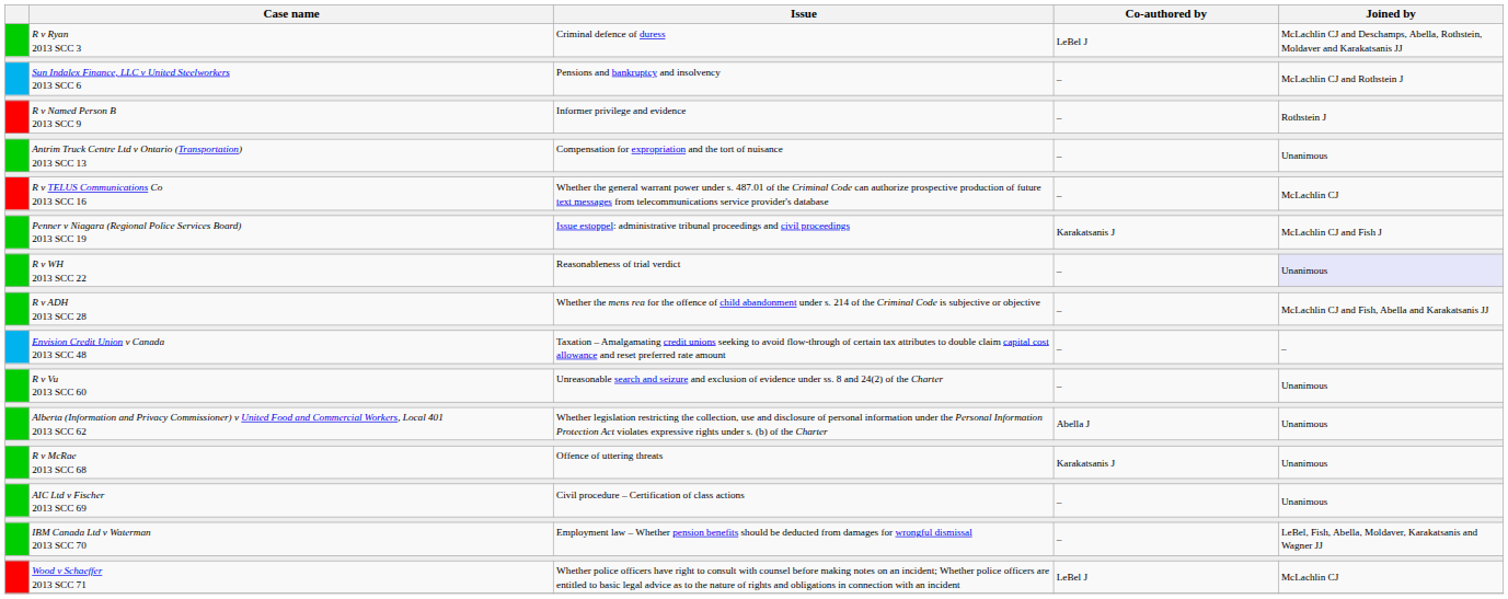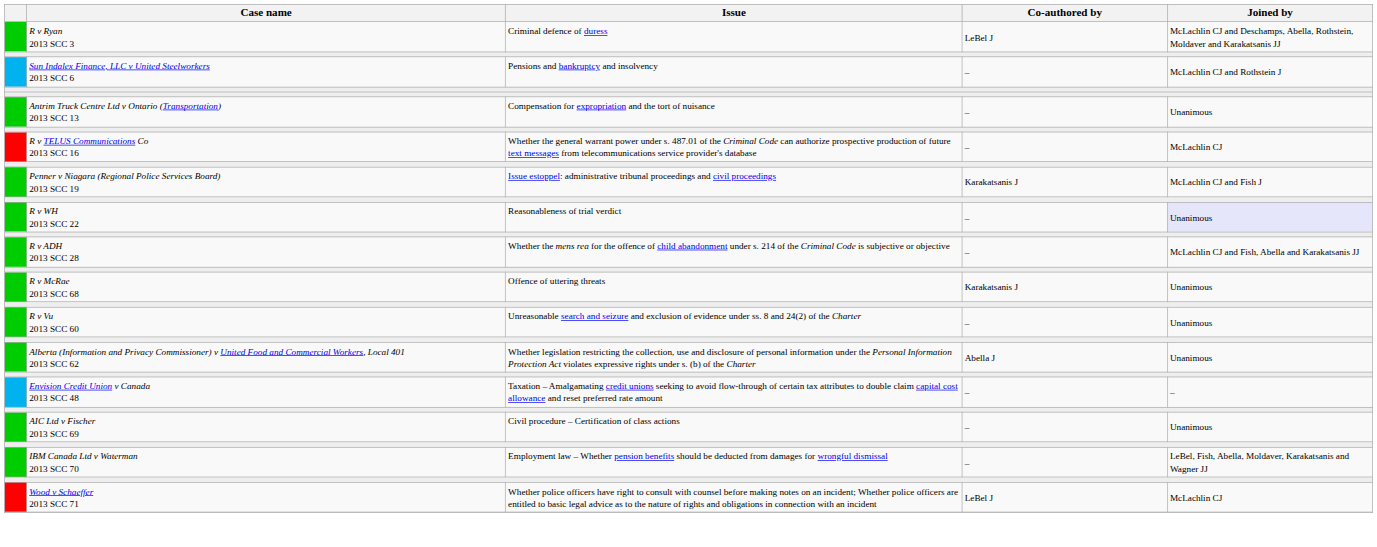 <table class="wikitable" width=100%>
 <tr bgcolor="#CCCCCC">
 <th width=25px></th>
 <th width=35%>Case name</th>
 <th>Issue</th>
 <th width=15%>Co-authored by</th>
 <th width=15%>Joined by</th>
 </tr>
 <tr>
 <td bgcolor="00cd00"></td>
 <td align=left valign=top><small><em>R v Ryan</em><br> 2013 SCC 3 </small></td>
 <td valign=top><small> Criminal defence of <a href='#'>duress</a></small></td>
 <td><small> LeBel J</small></td>
 <td><small>  McLachlin CJ and Deschamps, Abella, Rothstein, Moldaver and Karakatsanis JJ</small></td>
 </tr>
 <tr>
 <td bgcolor=#EEEEEE colspan=5 valign=top><small></small></td>
 </tr>
 <tr>
 <td bgcolor="00B2EE"></td>
 <td align=left valign=top><small><em><a href='#'>Sun Indalex Finance, LLC v United Steelworkers</a></em><br> 2013 SCC 6 </small></td>
 <td valign=top><small>Pensions and <a href='#'>bankruptcy</a> and insolvency</small></td>
 <td><small> –</small></td>
 <td><small> McLachlin CJ and Rothstein J</small></td>
 </tr>
 <tr>
 <td bgcolor=#EEEEEE colspan=5 valign=top><small></small></td>
-</tr>
-<tr>
-<td bgcolor="red"></td>
-<td align=left valign=top><small><em>R v Named Person B</em><br> 2013 SCC 9 </small></td>
-<td valign=top><small>Informer privilege and evidence</small></td>
-<td><small> –</small></td>
-<td><small> Rothstein J</small></td>
 </tr>
 <tr>
 <td bgcolor=#EEEEEE colspan=5 valign=top><small></small></td>
 </tr>
 <tr>
 <td bgcolor="00cd00"></td>
 <td align=left valign=top><small><em>Antrim Truck Centre Ltd v Ontario (<a href='#'>Transportation</a>)</em><br> 2013 SCC 13 </small></td>
 <td valign=top><small>Compensation for <a href='#'>expropriation</a> and the tort of nuisance</small></td>
 <td><small> –</small></td>
 <td><small> Unanimous</small></td>
 </tr>
 <tr>
 <td bgcolor=#EEEEEE colspan=5 valign=top><small></small></td>
 </tr>
 <tr>
 <td bgcolor="red"></td>
 <td align=left valign=top><small><em>R v <a href='#'>TELUS Communications</a> Co</em><br> 2013 SCC 16 </small></td>
 <td valign=top><small>Whether the general warrant power under s. 487.01 of the <em>Criminal Code</em> can authorize prospective production of future <a href='#'>text messages</a> from telecommunications service provider's database</small></td>
 <td><small> –</small></td>
 <td><small> McLachlin CJ</small></td>
 </tr>
 <tr>
 <td bgcolor=#EEEEEE colspan=5 valign=top><small></small></td>
 </tr>
 <tr>
 <td bgcolor="00cd00"></td>
 <td align=left valign=top><small><em>Penner v Niagara (Regional Police Services Board)</em><br> 2013 SCC 19 </small></td>
 <td valign=top><small><a href='#'>Issue estoppel</a>: administrative tribunal proceedings and <a href='#'>civil proceedings</a></small></td>
 <td><small> Karakatsanis J</small></td>
 <td><small> McLachlin CJ and Fish J</small></td>
 </tr>
 <tr>
 <td bgcolor=#EEEEEE colspan=5 valign=top><small></small></td>
 </tr>
 <tr>
 <td bgcolor="00cd00"></td>
 <td align=left valign=top><small><em>R v WH</em><br> 2013 SCC 22 </small></td>
 <td valign=top><small>Reasonableness of trial verdict</small></td>
 <td><small> –</small></td>
 <td style="background: lavender;"><small> Unanimous</small></td>
 </tr>
 <tr>
 <td bgcolor=#EEEEEE colspan=5 valign=top><small></small></td>
 </tr>
 <tr>
 <td bgcolor="00cd00"></td>
 <td align=left valign=top><small><em>R v ADH</em><br> 2013 SCC 28 </small></td>
 <td valign=top><small>Whether the <em>mens rea</em> for the offence of <a href='#'>child abandonment</a> under s. 214 of the <em>Criminal Code</em> is subjective or objective</small></td>
 <td><small> –</small></td>
 <td><small> McLachlin CJ and Fish, Abella and Karakatsanis JJ</small></td>
 </tr>
 <tr>
 <td bgcolor=#EEEEEE colspan=5 valign=top><small></small></td>
 </tr>
 <tr>
-<td bgcolor="00B2EE"></td>
-<td align=left valign=top><small><em><a href='#'>Envision Credit Union</a> v Canada</em><br> 2013 SCC 48 </small></td>
-<td valign=top><small>Taxation – Amalgamating <a href='#'>credit unions</a> seeking to avoid flow-through of certain tax attributes to double claim <a href='#'>capital cost allowance</a> and reset preferred rate amount</small></td>
-<td><small> –</small></td>
-<td><small> –</small></td>
+<td bgcolor="00cd00"></td>
+<td align=left valign=top><small><em>R v McRae</em><br> 2013 SCC 68 </small></td>
+<td valign=top><small>Offence of uttering threats</small></td>
+<td><small> Karakatsanis J</small></td>
+<td><small> Unanimous</small></td>
 </tr>
 <tr>
 <td bgcolor=#EEEEEE colspan=5 valign=top><small></small></td>
 </tr>
 <tr>
 <td bgcolor="00cd00"></td>
 <td align=left valign=top><small><em>R v Vu</em><br> 2013 SCC 60 </small></td>
 <td valign=top><small>Unreasonable <a href='#'>search and seizure</a> and exclusion of evidence under ss. 8 and 24(2) of the <em>Charter</em></small></td>
 <td><small> –</small></td>
 <td><small> Unanimous</small></td>
 </tr>
 <tr>
 <td bgcolor=#EEEEEE colspan=5 valign=top><small></small></td>
 </tr>
 <tr>
 <td bgcolor="00cd00"></td>
 <td align=left valign=top><small><em>Alberta (Information and Privacy Commissioner) v <a href='#'>United Food and Commercial Workers</a>, Local 401</em><br> 2013 SCC 62 </small></td>
 <td valign=top><small>Whether legislation restricting the collection, use and disclosure of personal information under the <em>Personal Information Protection Act</em> violates expressive rights under s. (b) of the <em>Charter</em></small></td>
 <td><small> Abella J</small></td>
 <td><small> Unanimous</small></td>
 </tr>
 <tr>
 <td bgcolor=#EEEEEE colspan=5 valign=top><small></small></td>
 </tr>
 <tr>
-<td bgcolor="00cd00"></td>
-<td align=left valign=top><small><em>R v McRae</em><br> 2013 SCC 68 </small></td>
-<td valign=top><small>Offence of uttering threats</small></td>
-<td><small> Karakatsanis J</small></td>
-<td><small> Unanimous</small></td>
+<td bgcolor="00B2EE"></td>
+<td align=left valign=top><small><em><a href='#'>Envision Credit Union</a> v Canada</em><br> 2013 SCC 48 </small></td>
+<td valign=top><small>Taxation – Amalgamating <a href='#'>credit unions</a> seeking to avoid flow-through of certain tax attributes to double claim <a href='#'>capital cost allowance</a> and reset preferred rate amount</small></td>
+<td><small> –</small></td>
+<td><small> –</small></td>
 </tr>
 <tr>
 <td bgcolor=#EEEEEE colspan=5 valign=top><small></small></td>
 </tr>
 <tr>
 <td bgcolor="00cd00"></td>
 <td align=left valign=top><small><em>AIC Ltd v Fischer</em><br> 2013 SCC 69 </small></td>
 <td valign=top><small>Civil procedure – Certification of class actions</small></td>
 <td><small> –</small></td>
 <td><small> Unanimous</small></td>
 </tr>
 <tr>
 <td bgcolor=#EEEEEE colspan=5 valign=top><small></small></td>
 </tr>
 <tr>
 <td bgcolor="00cd00"></td>
 <td align=left valign=top><small><em>IBM Canada Ltd v Waterman</em><br> 2013 SCC 70 </small></td>
 <td valign=top><small>Employment law – Whether <a href='#'>pension benefits</a> should be deducted from damages for <a href='#'>wrongful dismissal</a></small></td>
 <td><small> –</small></td>
 <td><small> LeBel, Fish, Abella, Moldaver, Karakatsanis and Wagner JJ</small></td>
 </tr>
 <tr>
 <td bgcolor=#EEEEEE colspan=5 valign=top><small></small></td>
 </tr>
 <tr>
 <td bgcolor="red"></td>
 <td align=left valign=top><small><em><a href='#'>Wood v Schaeffer</a></em><br> 2013 SCC 71 </small></td>
 <td valign=top><small>Whether police officers have right to consult with counsel before making notes on an incident; Whether police officers are entitled to basic legal advice as to the nature of rights and obligations in connection with an incident</small></td>
 <td><small> LeBel J</small></td>
 <td><small> McLachlin CJ</small></td>
 </tr>
 <tr>
 </tr>
 </table>
